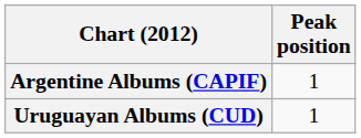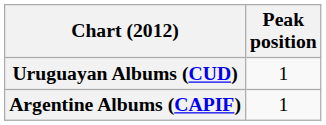 <table class="wikitable sortable plainrowheaders" style="text-align:center">
 <tr>
 <th scope="col">Chart (2012)</th>
 <th scope="col">Peak<br>position</th>
 </tr>
 <tr>
+<th scope="row">Uruguayan Albums (<a href='#'>CUD</a>)</th>
+<td>1</td>
+</tr>
+<tr>
 <th scope="row">Argentine Albums (<a href='#'>CAPIF</a>)</th>
 <td>1</td>
 </tr>
-<tr>
-<th scope="row">Uruguayan Albums (<a href='#'>CUD</a>)</th>
-<td>1</td>
-</tr>
 </table>
